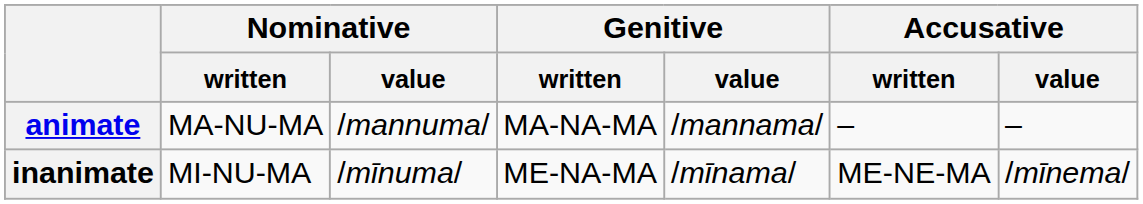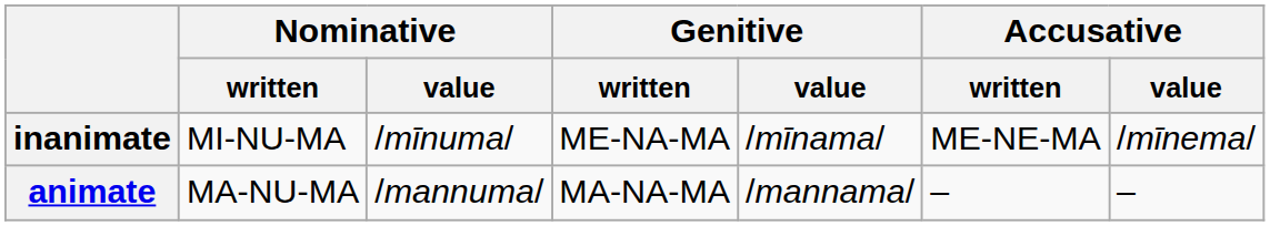 <table class="wikitable">
 <tr>
 <th rowspan="2"></th>
 <th colspan="2">Nominative</th>
 <th colspan="2">Genitive</th>
 <th colspan="2">Accusative</th>
 </tr>
 <tr>
 <th><small>written</small></th>
 <th><small>value</small></th>
 <th><small>written</small></th>
 <th><small>value</small></th>
 <th><small>written</small></th>
 <th><small>value</small></th>
 </tr>
 <tr>
+<th>inanimate</th>
+<td>MI-NU-MA</td>
+<td>/<em>mīnuma</em>/</td>
+<td>ME-NA-MA</td>
+<td>/<em>mīnama</em>/</td>
+<td>ME-NE-MA</td>
+<td>/<em>mīnema</em>/</td>
+</tr>
+<tr>
 <th><a href='#'>animate</a></th>
 <td>MA-NU-MA</td>
 <td>/<em>mannuma</em>/</td>
 <td>MA-NA-MA</td>
 <td>/<em>mannama</em>/</td>
 <td>–</td>
 <td>–</td>
 </tr>
-<tr>
-<th>inanimate</th>
-<td>MI-NU-MA</td>
-<td>/<em>mīnuma</em>/</td>
-<td>ME-NA-MA</td>
-<td>/<em>mīnama</em>/</td>
-<td>ME-NE-MA</td>
-<td>/<em>mīnema</em>/</td>
-</tr>
 </table>
